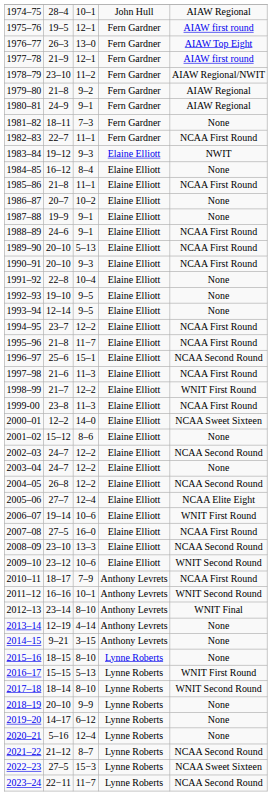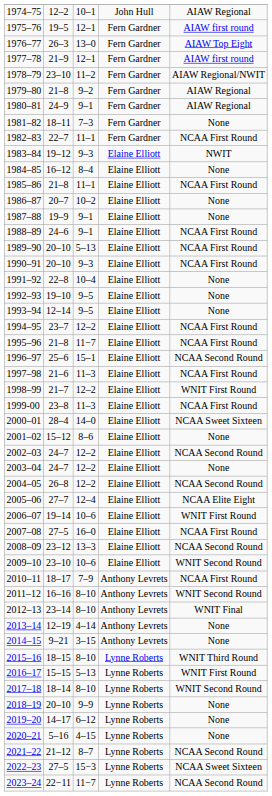 <table class="wikitable" style="text-align:center">
 <tr>
 </tr>
 <tr>
 <td style="text-align:left">1974–75</td>
-<td>28–4</td>
+<td>12–2</td>
 <td>10–1</td>
 <td>John Hull</td>
 <td>AIAW Regional</td>
 </tr>
 <tr>
 <td style="text-align:left">1975–76</td>
 <td>19–5</td>
 <td>12–1</td>
 <td>Fern Gardner</td>
 <td><a href='#'>AIAW first round</a></td>
 </tr>
 <tr>
 <td style="text-align:left">1976–77</td>
 <td>26–3</td>
 <td>13–0</td>
 <td>Fern Gardner</td>
 <td><a href='#'>AIAW Top Eight</a></td>
 </tr>
 <tr>
 <td style="text-align:left">1977–78</td>
 <td>21–9</td>
 <td>12–1</td>
 <td>Fern Gardner</td>
 <td><a href='#'>AIAW first round</a></td>
 </tr>
 <tr>
 <td style="text-align:left">1978–79</td>
 <td>23–10</td>
 <td>11–2</td>
 <td>Fern Gardner</td>
 <td>AIAW Regional/NWIT</td>
 </tr>
 <tr>
 <td style="text-align:left">1979–80</td>
 <td>21–8</td>
 <td>9–2</td>
 <td>Fern Gardner</td>
 <td>AIAW Regional</td>
 </tr>
 <tr>
 <td style="text-align:left">1980–81</td>
 <td>24–9</td>
 <td>9–1</td>
 <td>Fern Gardner</td>
 <td>AIAW Regional</td>
 </tr>
 <tr>
 <td style="text-align:left">1981–82</td>
 <td>18–11</td>
 <td>7–3</td>
 <td>Fern Gardner</td>
 <td>None</td>
 </tr>
 <tr>
 <td style="text-align:left">1982–83</td>
 <td>22–7</td>
 <td>11–1</td>
 <td>Fern Gardner</td>
 <td>NCAA First Round</td>
 </tr>
 <tr>
 <td style="text-align:left">1983–84</td>
 <td>19–12</td>
 <td>9–3</td>
 <td><a href='#'>Elaine Elliott</a></td>
 <td>NWIT</td>
 </tr>
 <tr>
 <td style="text-align:left">1984–85</td>
 <td>16–12</td>
 <td>8–4</td>
 <td>Elaine Elliott</td>
 <td>None</td>
 </tr>
 <tr>
 <td style="text-align:left">1985–86</td>
 <td>21–8</td>
 <td>11–1</td>
 <td>Elaine Elliott</td>
 <td>NCAA First Round</td>
 </tr>
 <tr>
 <td style="text-align:left">1986–87</td>
 <td>20–7</td>
 <td>10–2</td>
 <td>Elaine Elliott</td>
 <td>None</td>
 </tr>
 <tr>
 <td style="text-align:left">1987–88</td>
 <td>19–9</td>
 <td>9–1</td>
 <td>Elaine Elliott</td>
 <td>None</td>
 </tr>
 <tr>
 <td style="text-align:left">1988–89</td>
 <td>24–6</td>
 <td>9–1</td>
 <td>Elaine Elliott</td>
 <td>NCAA First Round</td>
 </tr>
 <tr>
 <td style="text-align:left">1989–90</td>
 <td>20–10</td>
 <td>5–13</td>
 <td>Elaine Elliott</td>
 <td>NCAA First Round</td>
 </tr>
 <tr>
 <td style="text-align:left">1990–91</td>
 <td>20–10</td>
 <td>9–3</td>
 <td>Elaine Elliott</td>
 <td>NCAA First Round</td>
 </tr>
 <tr>
 <td style="text-align:left">1991–92</td>
 <td>22–8</td>
 <td>10–4</td>
 <td>Elaine Elliott</td>
 <td>None</td>
 </tr>
 <tr>
 <td style="text-align:left">1992–93</td>
 <td>19–10</td>
 <td>9–5</td>
 <td>Elaine Elliott</td>
 <td>None</td>
 </tr>
 <tr>
 <td style="text-align:left">1993–94</td>
 <td>12–14</td>
 <td>9–5</td>
 <td>Elaine Elliott</td>
 <td>None</td>
 </tr>
 <tr>
 <td style="text-align:left">1994–95</td>
 <td>23–7</td>
 <td>12–2</td>
 <td>Elaine Elliott</td>
 <td>NCAA First Round</td>
 </tr>
 <tr>
 <td style="text-align:left">1995–96</td>
 <td>21–8</td>
 <td>11−7</td>
 <td>Elaine Elliott</td>
 <td>NCAA First Round</td>
 </tr>
 <tr>
 <td style="text-align:left">1996–97</td>
 <td>25–6</td>
 <td>15–1</td>
 <td>Elaine Elliott</td>
 <td>NCAA Second Round</td>
 </tr>
 <tr>
 <td style="text-align:left">1997–98</td>
 <td>21–6</td>
 <td>11–3</td>
 <td>Elaine Elliott</td>
 <td>NCAA First Round</td>
 </tr>
 <tr>
 <td style="text-align:left">1998–99</td>
 <td>21–7</td>
 <td>12–2</td>
 <td>Elaine Elliott</td>
 <td>WNIT First Round</td>
 </tr>
 <tr>
 <td style="text-align:left">1999-00</td>
 <td>23–8</td>
 <td>11–3</td>
 <td>Elaine Elliott</td>
 <td>NCAA First Round</td>
 </tr>
 <tr>
 <td style="text-align:left">2000–01</td>
-<td>12–2</td>
+<td>28–4</td>
 <td>14–0</td>
 <td>Elaine Elliott</td>
 <td>NCAA Sweet Sixteen</td>
 </tr>
 <tr>
 <td style="text-align:left">2001–02</td>
 <td>15–12</td>
 <td>8–6</td>
 <td>Elaine Elliott</td>
 <td>None</td>
 </tr>
 <tr>
 <td style="text-align:left">2002–03</td>
 <td>24–7</td>
 <td>12–2</td>
 <td>Elaine Elliott</td>
 <td>NCAA Second Round</td>
 </tr>
 <tr>
 <td style="text-align:left">2003–04</td>
 <td>24–7</td>
 <td>12–2</td>
 <td>Elaine Elliott</td>
 <td>None</td>
 </tr>
 <tr>
 <td style="text-align:left">2004–05</td>
 <td>26–8</td>
 <td>12–2</td>
 <td>Elaine Elliott</td>
 <td>NCAA Second Round</td>
 </tr>
 <tr>
 <td style="text-align:left">2005–06</td>
 <td>27–7</td>
 <td>12–4</td>
 <td>Elaine Elliott</td>
 <td>NCAA Elite Eight</td>
 </tr>
 <tr>
 <td style="text-align:left">2006–07</td>
 <td>19–14</td>
 <td>10–6</td>
 <td>Elaine Elliott</td>
 <td>WNIT First Round</td>
 </tr>
 <tr>
 <td style="text-align:left">2007–08</td>
 <td>27–5</td>
 <td>16–0</td>
 <td>Elaine Elliott</td>
 <td>NCAA First Round</td>
 </tr>
 <tr>
 <td style="text-align:left">2008–09</td>
-<td>23–10</td>
+<td>23–12</td>
 <td>13–3</td>
 <td>Elaine Elliott</td>
 <td>NCAA Second Round</td>
 </tr>
 <tr>
 <td style="text-align:left">2009–10</td>
-<td>23–12</td>
+<td>23–10</td>
 <td>10–6</td>
 <td>Elaine Elliott</td>
 <td>WNIT Second Round</td>
 </tr>
 <tr>
 <td style="text-align:left">2010–11</td>
 <td>18–17</td>
 <td>7–9</td>
 <td>Anthony Levrets</td>
 <td>NCAA First Round</td>
 </tr>
 <tr>
 <td style="text-align:left">2011–12</td>
 <td>16–16</td>
-<td>10–1</td>
+<td>8–10</td>
 <td>Anthony Levrets</td>
 <td>WNIT Second Round</td>
 </tr>
 <tr>
 <td style="text-align:left">2012–13</td>
 <td>23–14</td>
 <td>8–10</td>
 <td>Anthony Levrets</td>
 <td>WNIT Final</td>
 </tr>
 <tr>
 <td style="text-align:left"><a href='#'>2013–14</a></td>
 <td>12–19</td>
 <td>4–14</td>
 <td>Anthony Levrets</td>
 <td>None</td>
 </tr>
 <tr>
 <td style="text-align:left"><a href='#'>2014–15</a></td>
 <td>9–21</td>
 <td>3–15</td>
 <td>Anthony Levrets</td>
 <td>None</td>
 </tr>
 <tr>
 <td style="text-align:left"><a href='#'>2015–16</a></td>
 <td>18–15</td>
 <td>8–10</td>
 <td><a href='#'>Lynne Roberts</a></td>
-<td>None</td>
+<td>WNIT Third Round</td>
 </tr>
 <tr>
 <td><a href='#'>2016–17</a></td>
 <td>15–15</td>
 <td>5–13</td>
 <td>Lynne Roberts</td>
 <td>WNIT First Round</td>
 </tr>
 <tr>
 <td><a href='#'>2017–18</a></td>
 <td>18–14</td>
 <td>8–10</td>
 <td>Lynne Roberts</td>
 <td>WNIT Second Round</td>
 </tr>
 <tr>
 <td><a href='#'>2018–19</a></td>
 <td>20–10</td>
 <td>9–9</td>
 <td>Lynne Roberts</td>
 <td>None</td>
 </tr>
 <tr>
 <td><a href='#'>2019–20</a></td>
 <td>14–17</td>
 <td>6–12</td>
 <td>Lynne Roberts</td>
 <td>None</td>
 </tr>
 <tr>
 <td><a href='#'>2020–21</a></td>
 <td>5–16</td>
-<td>12–4</td>
+<td>4–15</td>
 <td>Lynne Roberts</td>
 <td>None</td>
 </tr>
 <tr>
 <td><a href='#'>2021–22</a></td>
 <td>21–12</td>
 <td>8–7</td>
 <td>Lynne Roberts</td>
 <td>NCAA Second Round</td>
 </tr>
 <tr>
 <td><a href='#'>2022–23</a></td>
 <td>27–5</td>
 <td>15−3</td>
 <td>Lynne Roberts</td>
 <td>NCAA Sweet Sixteen</td>
 </tr>
 <tr>
 <td><a href='#'>2023–24</a></td>
 <td>22−11</td>
 <td>11−7</td>
 <td>Lynne Roberts</td>
 <td>NCAA Second Round</td>
 </tr>
 </table>
